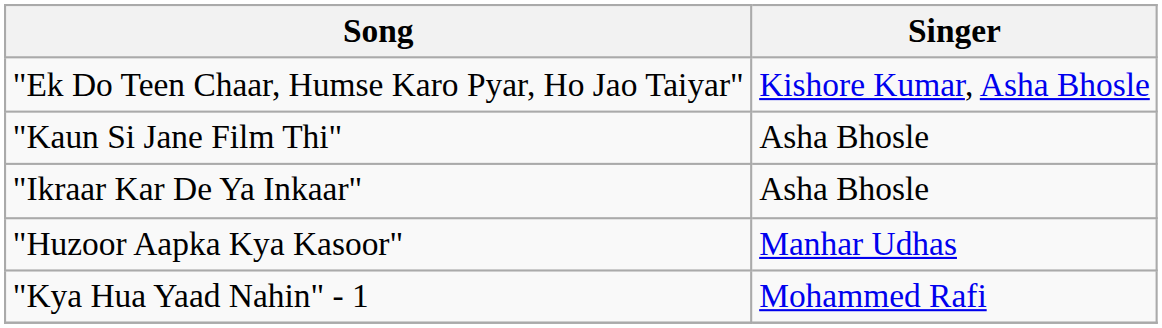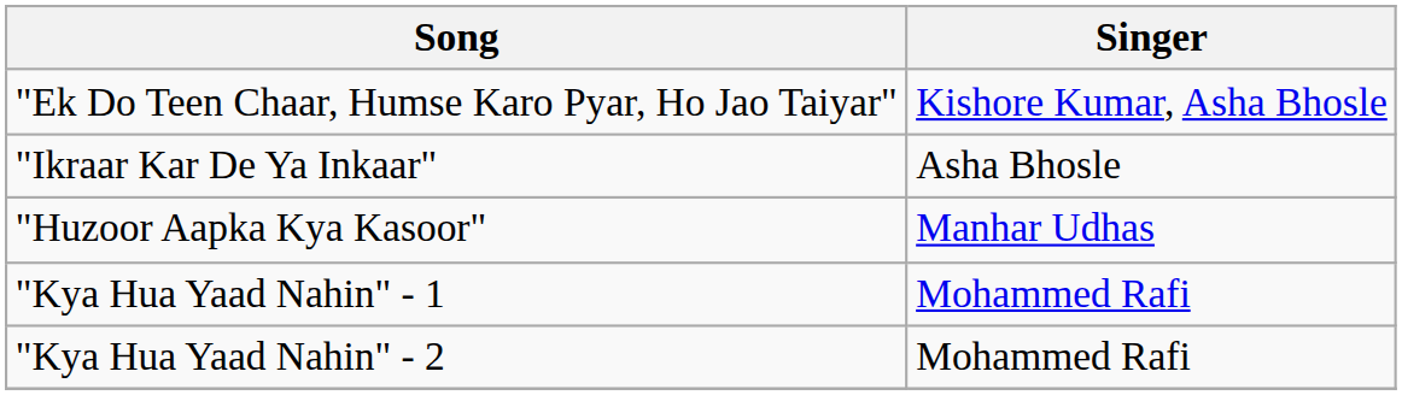 <table class="wikitable">
 <tr>
 <th>Song</th>
 <th>Singer</th>
 </tr>
 <tr>
 <td>"Ek Do Teen Chaar, Humse Karo Pyar, Ho Jao Taiyar"</td>
 <td><a href='#'>Kishore Kumar</a>, <a href='#'>Asha Bhosle</a></td>
-</tr>
-<tr>
-<td>"Kaun Si Jane Film Thi"</td>
-<td>Asha Bhosle</td>
 </tr>
 <tr>
 <td>"Ikraar Kar De Ya Inkaar"</td>
 <td>Asha Bhosle</td>
 </tr>
 <tr>
 <td>"Huzoor Aapka Kya Kasoor"</td>
 <td><a href='#'>Manhar Udhas</a></td>
 </tr>
 <tr>
 <td>"Kya Hua Yaad Nahin" - 1</td>
 <td><a href='#'>Mohammed Rafi</a></td>
 </tr>
 <tr>
+<td>"Kya Hua Yaad Nahin" - 2</td>
+<td>Mohammed Rafi</td>
+</tr>
+<tr>
 </tr>
 </table>
